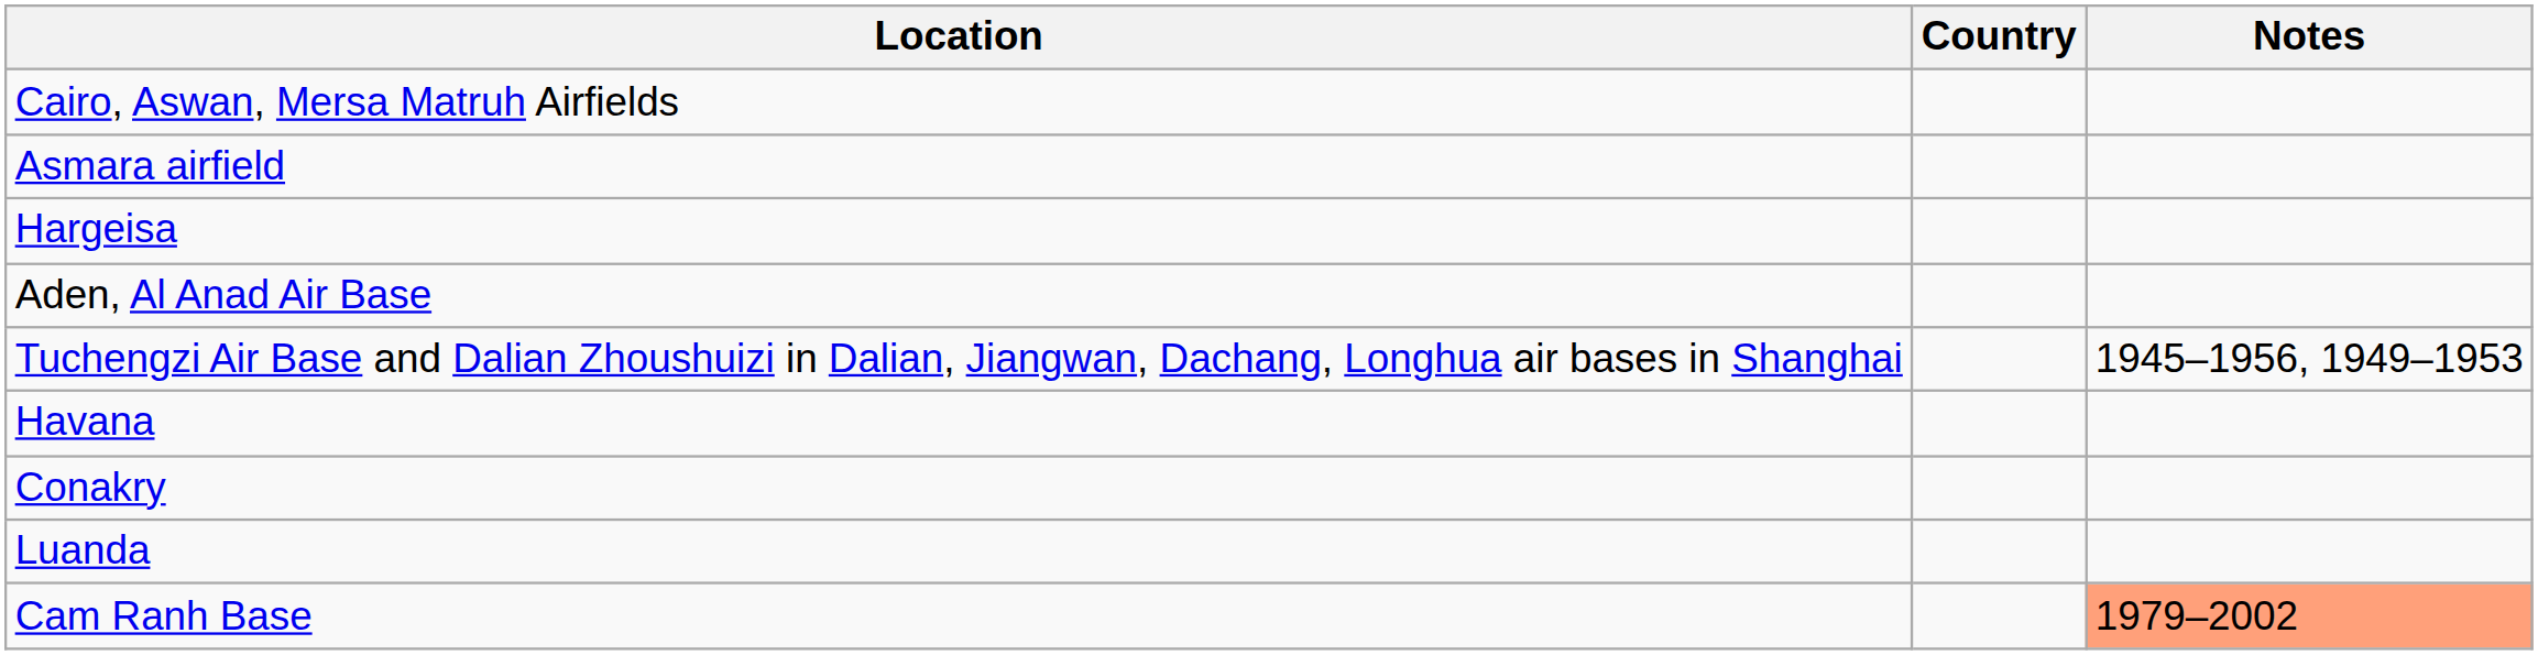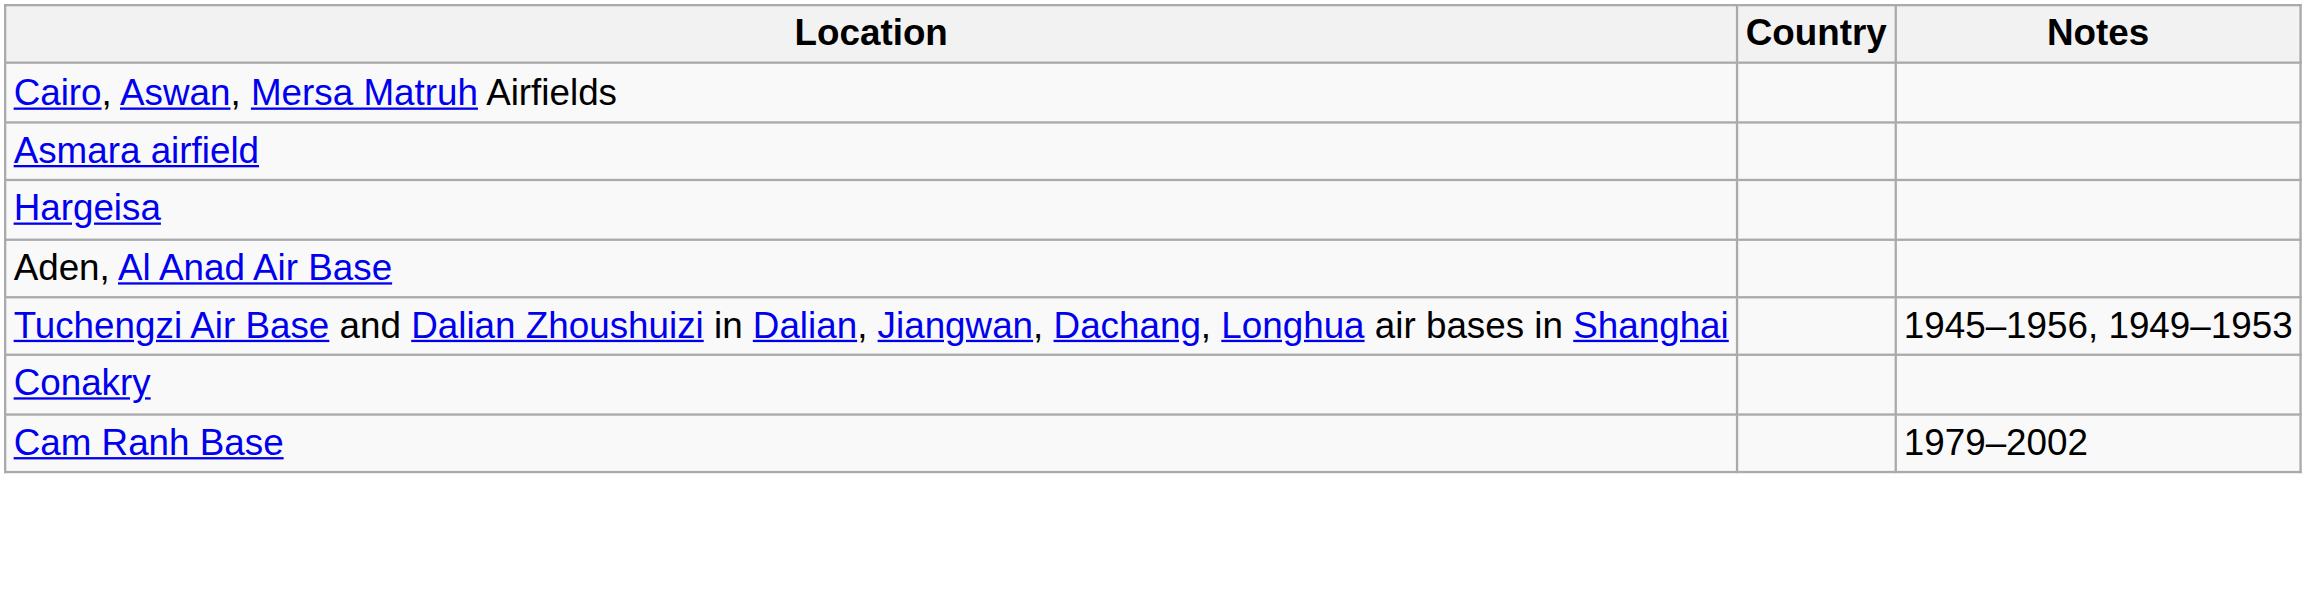 <table class="wikitable sortable">
 <tr>
 <th>Location</th>
 <th>Country</th>
 <th>Notes</th>
 </tr>
 <tr>
 <td><a href='#'>Cairo</a>, <a href='#'>Aswan</a>, <a href='#'>Mersa Matruh</a> Airfields</td>
 <td></td>
 <td></td>
 </tr>
 <tr>
 <td><a href='#'>Asmara airfield</a></td>
 <td></td>
 <td></td>
 </tr>
 <tr>
 <td><a href='#'>Hargeisa</a></td>
 <td></td>
 <td></td>
 </tr>
 <tr>
 <td>Aden, <a href='#'>Al Anad Air Base</a></td>
 <td></td>
 <td></td>
 </tr>
 <tr>
 <td><a href='#'>Tuchengzi Air Base</a> and <a href='#'>Dalian Zhoushuizi</a> in <a href='#'>Dalian</a>, <a href='#'>Jiangwan</a>, <a href='#'>Dachang</a>, <a href='#'>Longhua</a> air bases in <a href='#'>Shanghai</a></td>
 <td></td>
 <td>1945–1956, 1949–1953</td>
 </tr>
 <tr>
-<td><a href='#'>Havana</a></td>
-<td></td>
-<td></td>
-</tr>
-<tr>
 <td><a href='#'>Conakry</a></td>
-<td></td>
-<td></td>
-</tr>
-<tr>
-<td><a href='#'>Luanda</a></td>
 <td></td>
 <td></td>
 </tr>
 <tr>
 <td><a href='#'>Cam Ranh Base</a></td>
 <td></td>
-<td style="background: lightsalmon;">1979–2002</td>
+<td>1979–2002</td>
 </tr>
 </table>
